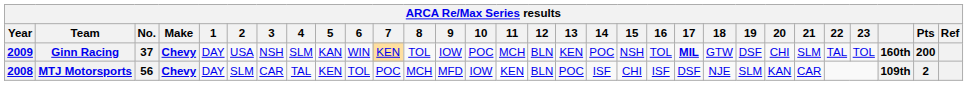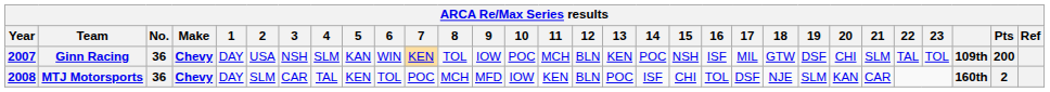 <table class="wikitable" style="text-align:center; font-size:75%">
 <tr>
 <th colspan=30><a href='#'>ARCA Re/Max Series</a> results</th>
 </tr>
 <tr>
 <th>Year</th>
 <th>Team</th>
 <th>No.</th>
 <th>Make</th>
 <th>1</th>
 <th>2</th>
 <th>3</th>
 <th>4</th>
 <th>5</th>
 <th>6</th>
 <th>7</th>
 <th>8</th>
 <th>9</th>
 <th>10</th>
 <th>11</th>
 <th>12</th>
 <th>13</th>
 <th>14</th>
 <th>15</th>
 <th>16</th>
 <th>17</th>
 <th>18</th>
 <th>19</th>
 <th>20</th>
 <th>21</th>
 <th>22</th>
 <th>23</th>
 <th></th>
 <th>Pts</th>
 <th>Ref</th>
 </tr>
 <tr>
-<th><a href='#'>2009</a></th>
+<th><a href='#'>2007</a></th>
 <th><a href='#'>Ginn Racing</a></th>
-<th>37</th>
+<th>36</th>
 <th><a href='#'>Chevy</a></th>
 <td><a href='#'>DAY</a></td>
 <td><a href='#'>USA</a></td>
 <td><a href='#'>NSH</a></td>
 <td><a href='#'>SLM</a></td>
 <td><a href='#'>KAN</a></td>
 <td><a href='#'>WIN</a></td>
 <td style="background:#FFDF9F;"><a href='#'>KEN</a><br></td>
 <td><a href='#'>TOL</a></td>
 <td><a href='#'>IOW</a></td>
 <td><a href='#'>POC</a></td>
 <td><a href='#'>MCH</a></td>
 <td><a href='#'>BLN</a></td>
 <td><a href='#'>KEN</a></td>
 <td><a href='#'>POC</a></td>
 <td><a href='#'>NSH</a></td>
-<td><a href='#'>TOL</a></td>
-<td><strong><a href='#'>MIL</a></strong></td>
+<td><a href='#'>ISF</a></td>
+<td><a href='#'>MIL</a></td>
 <td><a href='#'>GTW</a></td>
 <td><a href='#'>DSF</a></td>
 <td><a href='#'>CHI</a></td>
 <td><a href='#'>SLM</a></td>
 <td><a href='#'>TAL</a></td>
 <td><a href='#'>TOL</a></td>
-<th>160th</th>
+<th>109th</th>
 <th>200</th>
 <th></th>
 </tr>
 <tr>
 <th><a href='#'>2008</a></th>
 <th><a href='#'>MTJ Motorsports</a></th>
-<th>56</th>
+<th>36</th>
 <th><a href='#'>Chevy</a></th>
 <td><a href='#'>DAY</a></td>
 <td><a href='#'>SLM</a></td>
 <td><a href='#'>CAR</a></td>
 <td><a href='#'>TAL</a></td>
 <td><a href='#'>KEN</a></td>
 <td><a href='#'>TOL</a></td>
 <td><a href='#'>POC</a></td>
 <td><a href='#'>MCH</a></td>
 <td><a href='#'>MFD</a></td>
 <td><a href='#'>IOW</a></td>
 <td style="background:#FFFFFF;"><a href='#'>KEN</a><br></td>
 <td><a href='#'>BLN</a></td>
 <td><a href='#'>POC</a></td>
 <td><a href='#'>ISF</a></td>
 <td><a href='#'>CHI</a></td>
-<td><a href='#'>ISF</a></td>
+<td><a href='#'>TOL</a></td>
 <td><a href='#'>DSF</a></td>
 <td><a href='#'>NJE</a></td>
 <td><a href='#'>SLM</a></td>
 <td><a href='#'>KAN</a></td>
 <td><a href='#'>CAR</a></td>
 <td colspan=2></td>
-<th>109th</th>
+<th>160th</th>
 <th>2</th>
 <th></th>
 </tr>
 </table>
